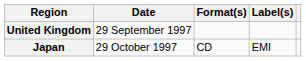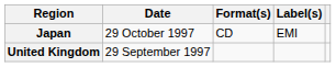 <table class="wikitable plainrowheaders">
 <tr>
 <th scope="col">Region</th>
 <th scope="col">Date</th>
 <th scope="col">Format(s)</th>
 <th scope="col">Label(s)</th>
 <th scope="col"></th>
 </tr>
 <tr>
+<th scope="row">Japan</th>
+<td>29 October 1997</td>
+<td>CD</td>
+<td>EMI</td>
+<td></td>
+</tr>
+<tr>
 <th scope="row">United Kingdom</th>
 <td>29 September 1997</td>
 <td></td>
 <td></td>
 <td></td>
 </tr>
-<tr>
-<th scope="row">Japan</th>
-<td>29 October 1997</td>
-<td>CD</td>
-<td>EMI</td>
-<td></td>
-</tr>
 </table>
